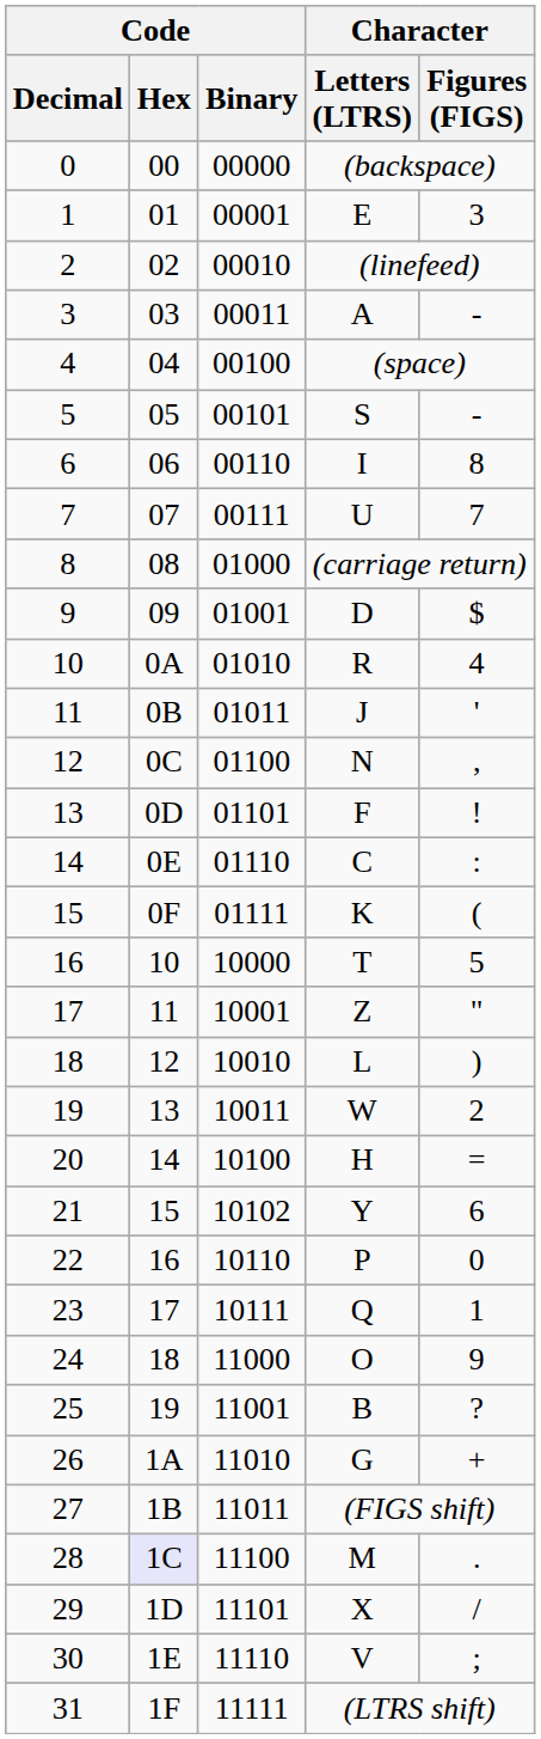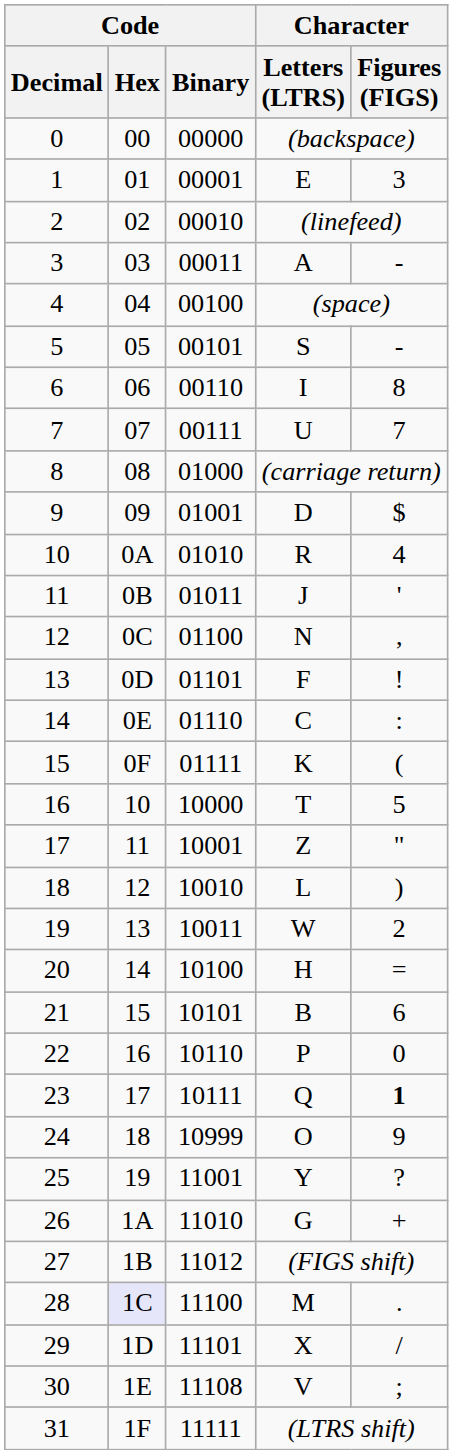 <table class="wikitable collapsible collapsed" style="text-align:center">
 <tr>
 <th colspan=3>Code</th>
 <th colspan=2>Character</th>
 </tr>
 <tr>
 <th>Decimal</th>
 <th>Hex</th>
 <th>Binary</th>
 <th>Letters<br> (LTRS)</th>
 <th>Figures <br> (FIGS)</th>
 </tr>
 <tr>
 <td>0</td>
 <td>00</td>
 <td>00000</td>
 <td colspan=2><em>(backspace)</em></td>
 </tr>
 <tr>
 <td>1</td>
 <td>01</td>
 <td>00001</td>
 <td>E</td>
 <td>3</td>
 </tr>
 <tr>
 <td>2</td>
 <td>02</td>
 <td>00010</td>
 <td colspan=2><em>(linefeed)</em></td>
 </tr>
 <tr>
 <td>3</td>
 <td>03</td>
 <td>00011</td>
 <td>A</td>
 <td>-</td>
 </tr>
 <tr>
 <td>4</td>
 <td>04</td>
 <td>00100</td>
 <td colspan=2><em>(space)</em></td>
 </tr>
 <tr>
 <td>5</td>
 <td>05</td>
 <td>00101</td>
 <td>S</td>
 <td>-</td>
 </tr>
 <tr>
 <td>6</td>
 <td>06</td>
 <td>00110</td>
 <td>I</td>
 <td>8</td>
 </tr>
 <tr>
 <td>7</td>
 <td>07</td>
 <td>00111</td>
 <td>U</td>
 <td>7</td>
 </tr>
 <tr>
 <td>8</td>
 <td>08</td>
 <td>01000</td>
 <td colspan=2><em>(carriage return)</em></td>
 </tr>
 <tr>
 <td>9</td>
 <td>09</td>
 <td>01001</td>
 <td>D</td>
 <td>$</td>
 </tr>
 <tr>
 <td>10</td>
 <td>0A</td>
 <td>01010</td>
 <td>R</td>
 <td>4</td>
 </tr>
 <tr>
 <td>11</td>
 <td>0B</td>
 <td>01011</td>
 <td>J</td>
 <td>'</td>
 </tr>
 <tr>
 <td>12</td>
 <td>0C</td>
 <td>01100</td>
 <td>N</td>
 <td>,</td>
 </tr>
 <tr>
 <td>13</td>
 <td>0D</td>
 <td>01101</td>
 <td>F</td>
 <td>!</td>
 </tr>
 <tr>
 <td>14</td>
 <td>0E</td>
 <td>01110</td>
 <td>C</td>
 <td>:</td>
 </tr>
 <tr>
 <td>15</td>
 <td>0F</td>
 <td>01111</td>
 <td>K</td>
 <td>(</td>
 </tr>
 <tr>
 <td>16</td>
 <td>10</td>
 <td>10000</td>
 <td>T</td>
 <td>5</td>
 </tr>
 <tr>
 <td>17</td>
 <td>11</td>
 <td>10001</td>
 <td>Z</td>
 <td>"</td>
 </tr>
 <tr>
 <td>18</td>
 <td>12</td>
 <td>10010</td>
 <td>L</td>
 <td>)</td>
 </tr>
 <tr>
 <td>19</td>
 <td>13</td>
 <td>10011</td>
 <td>W</td>
 <td>2</td>
 </tr>
 <tr>
 <td>20</td>
 <td>14</td>
 <td>10100</td>
 <td>H</td>
 <td>=</td>
 </tr>
 <tr>
 <td>21</td>
 <td>15</td>
-<td>10102</td>
-<td>Y</td>
+<td>10101</td>
+<td>B</td>
 <td>6</td>
 </tr>
 <tr>
 <td>22</td>
 <td>16</td>
 <td>10110</td>
 <td>P</td>
 <td>0</td>
 </tr>
 <tr>
 <td>23</td>
 <td>17</td>
 <td>10111</td>
 <td>Q</td>
-<td>1</td>
+<td><strong>1</strong></td>
 </tr>
 <tr>
 <td>24</td>
 <td>18</td>
-<td>11000</td>
+<td>10999</td>
 <td>O</td>
 <td>9</td>
 </tr>
 <tr>
 <td>25</td>
 <td>19</td>
 <td>11001</td>
-<td>B</td>
+<td>Y</td>
 <td>?</td>
 </tr>
 <tr>
 <td>26</td>
 <td>1A</td>
 <td>11010</td>
 <td>G</td>
 <td>+</td>
 </tr>
 <tr>
 <td>27</td>
 <td>1B</td>
-<td>11011</td>
+<td>11012</td>
 <td colspan=2><em>(FIGS shift)</em></td>
 </tr>
 <tr>
 <td>28</td>
 <td style="background: lavender;">1C</td>
 <td>11100</td>
 <td>M</td>
 <td>.</td>
 </tr>
 <tr>
 <td>29</td>
 <td>1D</td>
 <td>11101</td>
 <td>X</td>
 <td>/</td>
 </tr>
 <tr>
 <td>30</td>
 <td>1E</td>
-<td>11110</td>
+<td>11108</td>
 <td>V</td>
 <td>;</td>
 </tr>
 <tr>
 <td>31</td>
 <td>1F</td>
 <td>11111</td>
 <td colspan=2><em>(LTRS shift)</em></td>
 </tr>
 </table>
